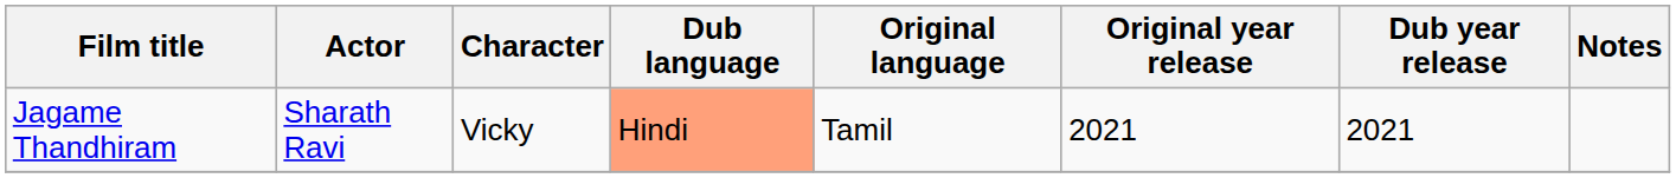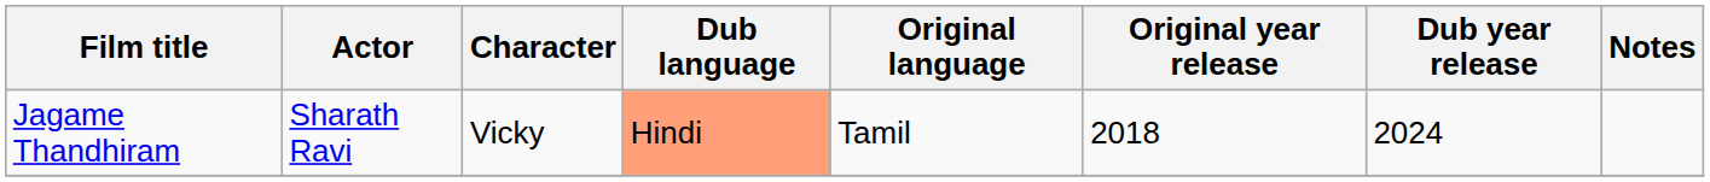 <table class="wikitable">
 <tr>
 <th>Film title</th>
 <th>Actor</th>
 <th>Character</th>
 <th>Dub language</th>
 <th>Original language</th>
 <th>Original year release</th>
 <th>Dub year release</th>
 <th>Notes</th>
 </tr>
 <tr>
 <td><a href='#'>Jagame Thandhiram</a></td>
 <td><a href='#'>Sharath Ravi</a></td>
 <td>Vicky</td>
 <td style="background: lightsalmon;">Hindi</td>
 <td>Tamil</td>
-<td>2021</td>
-<td>2021</td>
+<td>2018</td>
+<td>2024</td>
 <td></td>
 </tr>
 <tr>
 </tr>
 </table>
